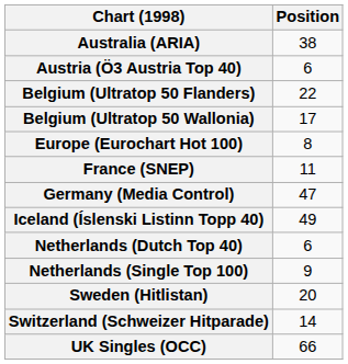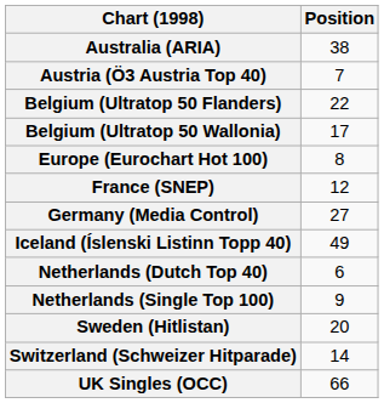 <table class="wikitable sortable plainrowheaders" style="text-align:center">
 <tr>
 <th>Chart (1998)</th>
 <th>Position</th>
 </tr>
 <tr>
 <th scope="row">Australia (ARIA)</th>
 <td>38</td>
 </tr>
 <tr>
 <th scope="row">Austria (Ö3 Austria Top 40)</th>
-<td>6</td>
+<td>7</td>
 </tr>
 <tr>
 <th scope="row">Belgium (Ultratop 50 Flanders)</th>
 <td>22</td>
 </tr>
 <tr>
 <th scope="row">Belgium (Ultratop 50 Wallonia)</th>
 <td>17</td>
 </tr>
 <tr>
 <th scope="row">Europe (Eurochart Hot 100)</th>
 <td>8</td>
 </tr>
 <tr>
 <th scope="row">France (SNEP)</th>
-<td>11</td>
+<td>12</td>
 </tr>
 <tr>
 <th scope="row">Germany (Media Control)</th>
-<td>47</td>
+<td>27</td>
 </tr>
 <tr>
 <th scope="row">Iceland (Íslenski Listinn Topp 40)</th>
 <td>49</td>
 </tr>
 <tr>
 <th scope="row">Netherlands (Dutch Top 40)</th>
 <td>6</td>
 </tr>
 <tr>
 <th scope="row">Netherlands (Single Top 100)</th>
 <td>9</td>
 </tr>
 <tr>
 <th scope="row">Sweden (Hitlistan)</th>
 <td>20</td>
 </tr>
 <tr>
 <th scope="row">Switzerland (Schweizer Hitparade)</th>
 <td>14</td>
 </tr>
 <tr>
 <th scope="row">UK Singles (OCC)</th>
 <td>66</td>
 </tr>
 </table>
